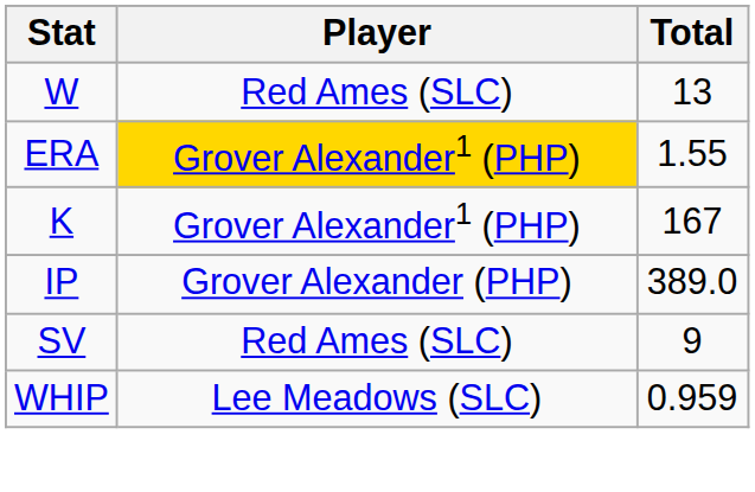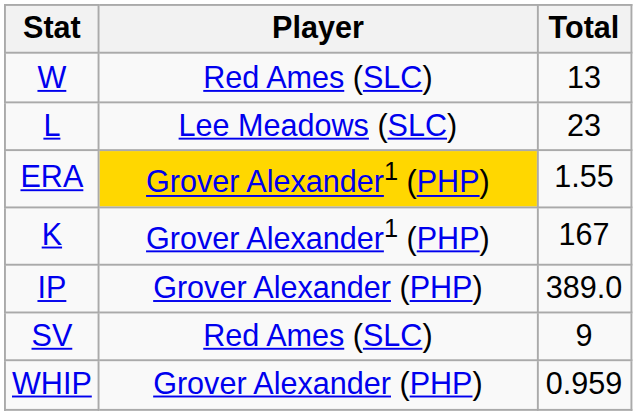 <table class="wikitable" style="text-align:center;">
 <tr>
 <th style="width:15%;">Stat</th>
 <th>Player</th>
 <th style="width:15%;">Total</th>
 </tr>
 <tr>
 <td><a href='#'>W</a></td>
 <td><a href='#'>Red Ames</a> (<a href='#'>SLC</a>)</td>
 <td>13</td>
+</tr>
+<tr>
+<td><a href='#'>L</a></td>
+<td><a href='#'>Lee Meadows</a> (<a href='#'>SLC</a>)</td>
+<td>23</td>
 </tr>
 <tr>
 <td><a href='#'>ERA</a></td>
 <td style="background: gold;"><a href='#'>Grover Alexander</a><sup>1</sup> (<a href='#'>PHP</a>)</td>
 <td>1.55</td>
 </tr>
 <tr>
 <td><a href='#'>K</a></td>
 <td><a href='#'>Grover Alexander</a><sup>1</sup> (<a href='#'>PHP</a>)</td>
 <td>167</td>
 </tr>
 <tr>
 <td><a href='#'>IP</a></td>
 <td><a href='#'>Grover Alexander</a> (<a href='#'>PHP</a>)</td>
 <td>389.0</td>
 </tr>
 <tr>
 <td><a href='#'>SV</a></td>
 <td><a href='#'>Red Ames</a> (<a href='#'>SLC</a>)</td>
 <td>9</td>
 </tr>
 <tr>
 <td><a href='#'>WHIP</a></td>
-<td><a href='#'>Lee Meadows</a> (<a href='#'>SLC</a>)</td>
+<td><a href='#'>Grover Alexander</a> (<a href='#'>PHP</a>)</td>
 <td>0.959</td>
 </tr>
 </table>
